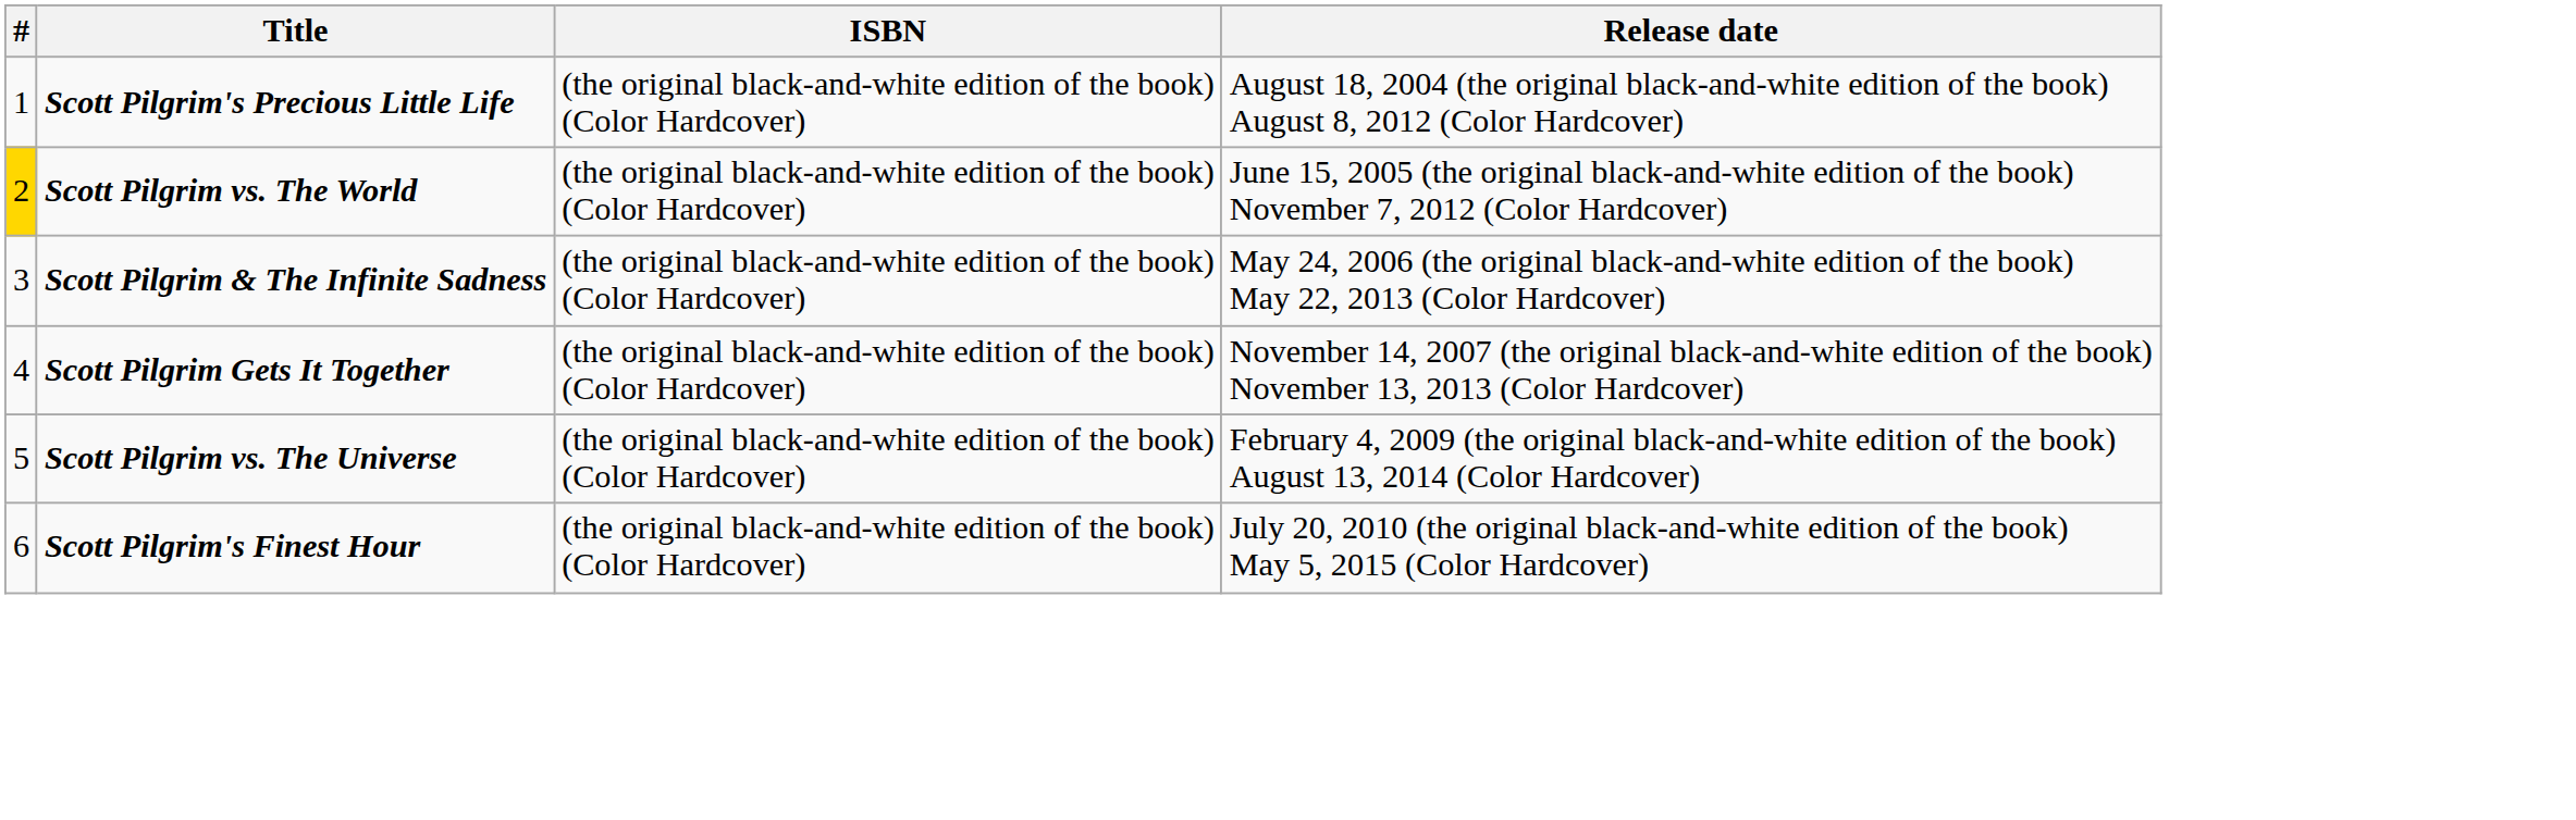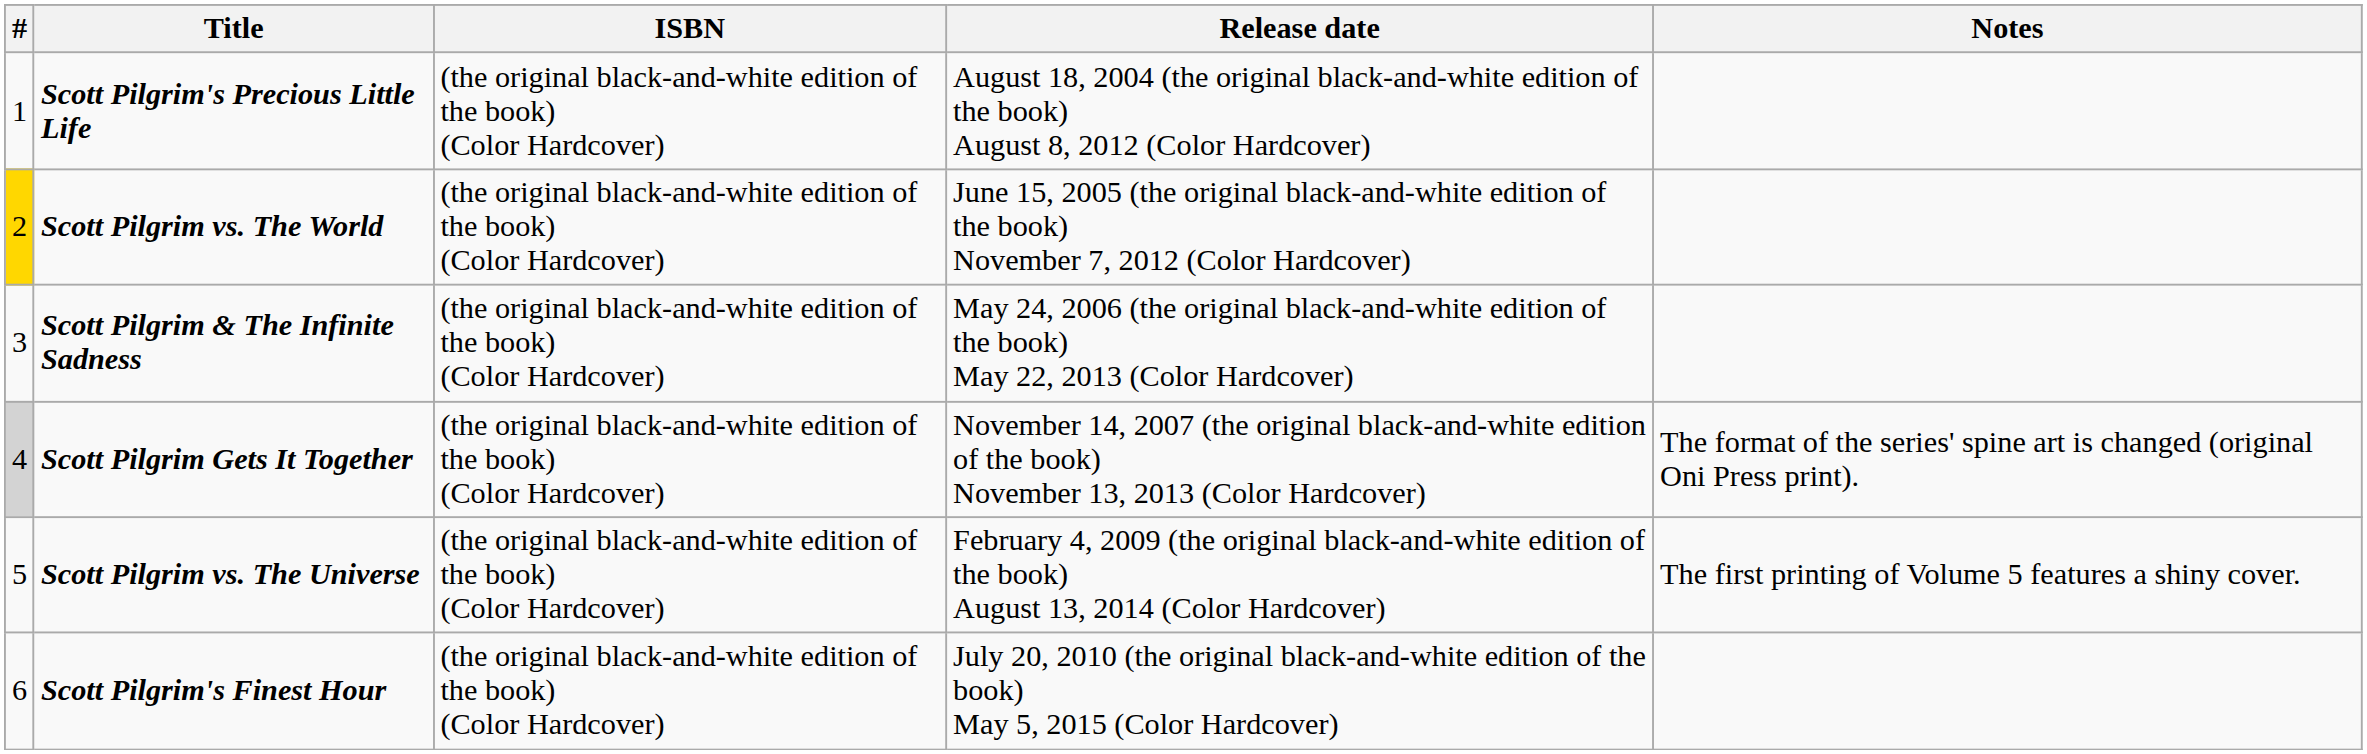 <table class="wikitable">
 <tr>
 <th>#</th>
 <th>Title</th>
 <th>ISBN</th>
 <th>Release date</th>
+<th>Notes</th>
 </tr>
 <tr>
 <td>1</td>
 <td><strong><em>Scott Pilgrim's Precious Little Life</em></strong></td>
 <td> (the original black-and-white edition of the book)<br> (Color Hardcover)</td>
 <td>August 18, 2004 (the original black-and-white edition of the book)<br>August 8, 2012 (Color Hardcover)</td>
+<td></td>
 </tr>
 <tr>
 <td style="background: gold;">2</td>
 <td><strong><em>Scott Pilgrim vs. The World</em></strong></td>
 <td> (the original black-and-white edition of the book)<br> (Color Hardcover)</td>
 <td>June 15, 2005 (the original black-and-white edition of the book)<br>November 7, 2012 (Color Hardcover)</td>
+<td></td>
 </tr>
 <tr>
 <td>3</td>
 <td><strong><em>Scott Pilgrim & The Infinite Sadness</em></strong></td>
 <td> (the original black-and-white edition of the book)<br> (Color Hardcover)</td>
 <td>May 24, 2006 (the original black-and-white edition of the book)<br>May 22, 2013 (Color Hardcover)</td>
+<td></td>
 </tr>
 <tr>
-<td>4</td>
+<td style="background: lightgrey;">4</td>
 <td><strong><em>Scott Pilgrim Gets It Together</em></strong></td>
 <td> (the original black-and-white edition of the book)<br> (Color Hardcover)</td>
 <td>November 14, 2007 (the original black-and-white edition of the book)<br>November 13, 2013 (Color Hardcover)</td>
+<td>The format of the series' spine art is changed (original Oni Press print).</td>
 </tr>
 <tr>
 <td>5</td>
 <td><strong><em>Scott Pilgrim vs. The Universe</em></strong></td>
 <td> (the original black-and-white edition of the book)<br>  (Color Hardcover)</td>
 <td>February 4, 2009 (the original black-and-white edition of the book)<br>August 13, 2014 (Color Hardcover)</td>
+<td>The first printing of Volume 5 features a shiny cover.</td>
 </tr>
 <tr>
 <td>6</td>
 <td><strong><em>Scott Pilgrim's Finest Hour</em></strong></td>
 <td> (the original black-and-white edition of the book)<br>  (Color Hardcover)</td>
 <td>July 20, 2010 (the original black-and-white edition of the book)<br>May 5, 2015 (Color Hardcover)</td>
+<td></td>
 </tr>
 </table>
